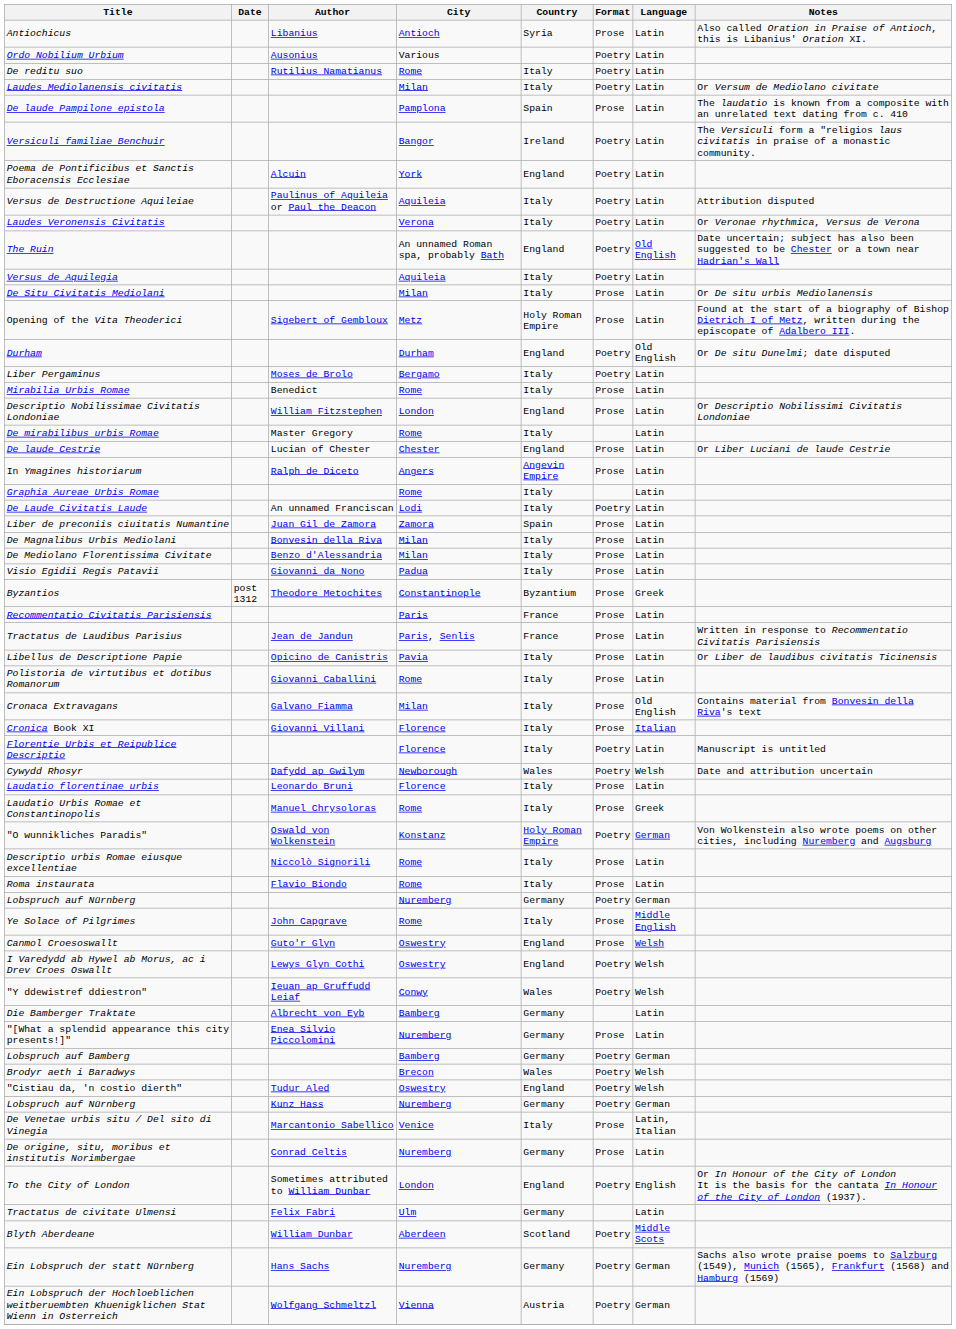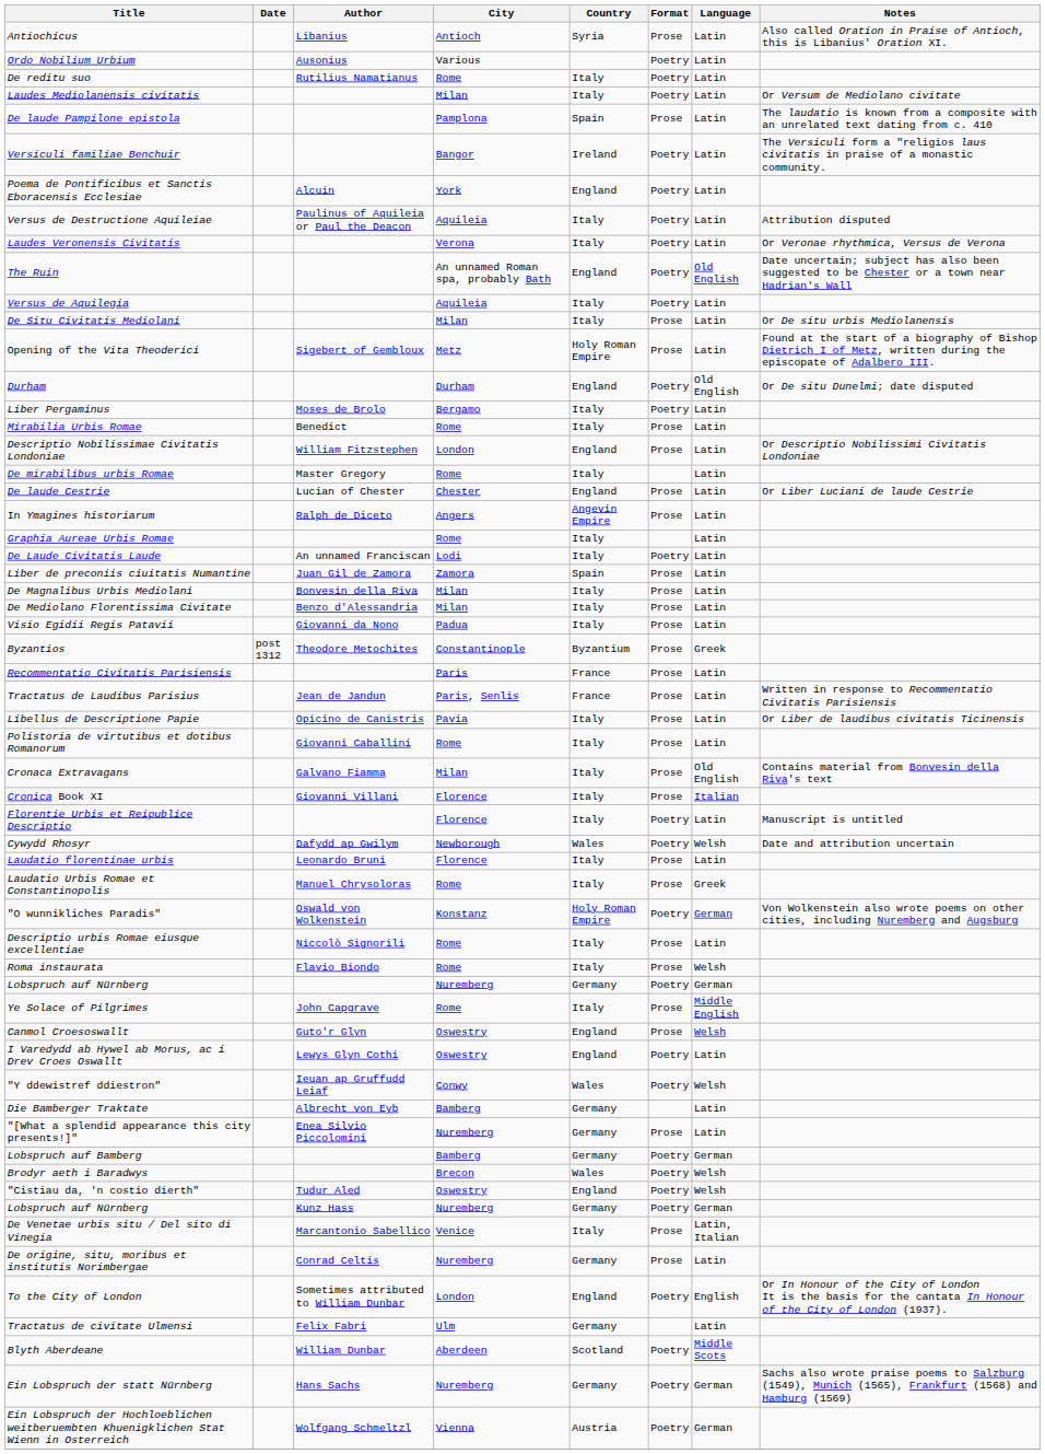 <table class="wikitable sortable plainrowheaders" style="margin-right: 0;">
 <tr>
 <th scope="col">Title</th>
 <th scope="col" data-sort-type="number">Date</th>
 <th scope="col">Author</th>
 <th scope="col">City</th>
 <th scope="col">Country</th>
 <th scope="col">Format</th>
 <th scope="col">Language</th>
 <th scope="col" class="unsortable">Notes</th>
 </tr>
 <tr>
 <td scope="row"><em>Antiochicus</em></td>
 <td></td>
 <td><a href='#'>Libanius</a></td>
 <td><a href='#'>Antioch</a></td>
 <td>Syria</td>
 <td>Prose</td>
 <td>Latin</td>
 <td>Also called <em>Oration in Praise of Antioch</em>, this is Libanius' <em>Oration</em> XI.</td>
 </tr>
 <tr>
 <td scope="row"><em><a href='#'>Ordo Nobilium Urbium</a></em></td>
 <td></td>
 <td><a href='#'>Ausonius</a></td>
 <td>Various</td>
 <td></td>
 <td>Poetry</td>
 <td>Latin</td>
 <td></td>
 </tr>
 <tr>
 <td><em>De reditu suo</em></td>
 <td></td>
 <td><a href='#'>Rutilius Namatianus</a></td>
 <td><a href='#'>Rome</a></td>
 <td>Italy</td>
 <td>Poetry</td>
 <td>Latin</td>
 <td></td>
 </tr>
 <tr>
 <td scope="row"><em><a href='#'>Laudes Mediolanensis civitatis</a></em></td>
 <td></td>
 <td></td>
 <td><a href='#'>Milan</a></td>
 <td>Italy</td>
 <td>Poetry</td>
 <td>Latin</td>
 <td>Or <em>Versum de Mediolano civitate</em></td>
 </tr>
 <tr>
 <td scope="row"><em><a href='#'>De laude Pampilone epistola</a></em></td>
 <td></td>
 <td></td>
 <td><a href='#'>Pamplona</a></td>
 <td>Spain</td>
 <td>Prose</td>
 <td>Latin</td>
 <td>The <em>laudatio</em> is known from a composite with an unrelated text dating from c. 410</td>
 </tr>
 <tr>
 <td scope="row"><em><a href='#'>Versiculi familiae Benchuir</a></em></td>
 <td></td>
 <td></td>
 <td><a href='#'>Bangor</a></td>
 <td>Ireland</td>
 <td>Poetry</td>
 <td>Latin</td>
 <td>The <em>Versiculi</em> form a "religios <em>laus civitatis</em> in praise of a monastic community.</td>
 </tr>
 <tr>
 <td scope="row"><em>Poema de Pontificibus et Sanctis Eboracensis Ecclesiae</em></td>
 <td></td>
 <td><a href='#'>Alcuin</a></td>
 <td><a href='#'>York</a></td>
 <td>England</td>
 <td>Poetry</td>
 <td>Latin</td>
 <td></td>
 </tr>
 <tr>
 <td scope="row"><em>Versus de Destructione Aquileiae</em></td>
 <td></td>
 <td><a href='#'>Paulinus of Aquileia</a> or <a href='#'>Paul the Deacon</a></td>
 <td><a href='#'>Aquileia</a></td>
 <td>Italy</td>
 <td>Poetry</td>
 <td>Latin</td>
 <td>Attribution disputed</td>
 </tr>
 <tr>
 <td scope="row"><em><a href='#'>Laudes Veronensis Civitatis</a></em></td>
 <td></td>
 <td></td>
 <td><a href='#'>Verona</a></td>
 <td>Italy</td>
 <td>Poetry</td>
 <td>Latin</td>
 <td>Or <em>Veronae rhythmica</em>, <em>Versus de Verona</em></td>
 </tr>
 <tr>
 <td scope="row"><em><a href='#'>The Ruin</a></em></td>
 <td></td>
 <td></td>
 <td>An unnamed Roman spa, probably <a href='#'>Bath</a></td>
 <td>England</td>
 <td>Poetry</td>
 <td><a href='#'>Old English</a></td>
 <td>Date uncertain; subject has also been suggested to be <a href='#'>Chester</a> or a town near <a href='#'>Hadrian's Wall</a></td>
 </tr>
 <tr>
 <td scope="row"><em><a href='#'>Versus de Aquilegia</a></em></td>
 <td></td>
 <td></td>
 <td><a href='#'>Aquileia</a></td>
 <td>Italy</td>
 <td>Poetry</td>
 <td>Latin</td>
 <td></td>
 </tr>
 <tr>
 <td scope="row"><em><a href='#'>De Situ Civitatis Mediolani</a></em></td>
 <td></td>
 <td></td>
 <td><a href='#'>Milan</a></td>
 <td>Italy</td>
 <td>Prose</td>
 <td>Latin</td>
 <td>Or <em>De situ urbis Mediolanensis</em></td>
 </tr>
 <tr>
 <td scope="row">Opening of the <em>Vita Theoderici</em></td>
 <td></td>
 <td><a href='#'>Sigebert of Gembloux</a></td>
 <td><a href='#'>Metz</a></td>
 <td>Holy Roman Empire</td>
 <td>Prose</td>
 <td>Latin</td>
 <td>Found at the start of a biography of Bishop <a href='#'>Dietrich I of Metz</a>, written during the episcopate of <a href='#'>Adalbero III</a>.</td>
 </tr>
 <tr>
 <td scope="row"><a href='#'><em>Durham</em></a></td>
 <td></td>
 <td></td>
 <td><a href='#'>Durham</a></td>
 <td>England</td>
 <td>Poetry</td>
 <td>Old English</td>
 <td>Or <em>De situ Dunelmi</em>; date disputed</td>
 </tr>
 <tr>
 <td scope="row"><em>Liber Pergaminus</em></td>
 <td></td>
 <td><a href='#'>Moses de Brolo</a></td>
 <td><a href='#'>Bergamo</a></td>
 <td>Italy</td>
 <td>Poetry</td>
 <td>Latin</td>
 <td></td>
 </tr>
 <tr>
 <td scope="row"><em><a href='#'>Mirabilia Urbis Romae</a></em></td>
 <td></td>
 <td>Benedict</td>
 <td><a href='#'>Rome</a></td>
 <td>Italy</td>
 <td>Prose</td>
 <td>Latin</td>
 <td></td>
 </tr>
 <tr>
 <td scope="row"><em>Descriptio Nobilissimae Civitatis Londoniae</em></td>
 <td></td>
 <td><a href='#'>William Fitzstephen</a></td>
 <td><a href='#'>London</a></td>
 <td>England</td>
 <td>Prose</td>
 <td>Latin</td>
 <td>Or <em>Descriptio Nobilissimi Civitatis Londoniae</em></td>
 </tr>
 <tr>
 <td scope="row"><em><a href='#'>De mirabilibus urbis Romae</a></em></td>
 <td></td>
 <td>Master Gregory</td>
 <td><a href='#'>Rome</a></td>
 <td>Italy</td>
 <td></td>
 <td>Latin</td>
 <td></td>
 </tr>
 <tr>
 <td scope="row"><em><a href='#'>De laude Cestrie</a></em></td>
 <td></td>
 <td>Lucian of Chester</td>
 <td><a href='#'>Chester</a></td>
 <td>England</td>
 <td>Prose</td>
 <td>Latin</td>
 <td>Or <em>Liber Luciani de laude Cestrie</em></td>
 </tr>
 <tr>
 <td scope="row">In <em>Ymagines historiarum</em></td>
 <td></td>
 <td><a href='#'>Ralph de Diceto</a></td>
 <td><a href='#'>Angers</a></td>
 <td><a href='#'>Angevin Empire</a></td>
 <td>Prose</td>
 <td>Latin</td>
 <td></td>
 </tr>
 <tr>
 <td scope="row"><em><a href='#'>Graphia Aureae Urbis Romae</a></em></td>
 <td></td>
 <td></td>
 <td><a href='#'>Rome</a></td>
 <td>Italy</td>
 <td></td>
 <td>Latin</td>
 <td></td>
 </tr>
 <tr>
 <td scope="row"><em><a href='#'>De Laude Civitatis Laude</a></em></td>
 <td></td>
 <td>An unnamed Franciscan</td>
 <td><a href='#'>Lodi</a></td>
 <td>Italy</td>
 <td>Poetry</td>
 <td>Latin</td>
 <td></td>
 </tr>
 <tr>
 <td scope="row"><em>Liber de preconiis ciuitatis Numantine</em></td>
 <td></td>
 <td><a href='#'>Juan Gil de Zamora</a></td>
 <td><a href='#'>Zamora</a></td>
 <td>Spain</td>
 <td>Prose</td>
 <td>Latin</td>
 <td></td>
 </tr>
 <tr>
 <td scope="row"><em>De Magnalibus Urbis Mediolani</em></td>
 <td></td>
 <td><a href='#'>Bonvesin della Riva</a></td>
 <td><a href='#'>Milan</a></td>
 <td>Italy</td>
 <td>Prose</td>
 <td>Latin</td>
 <td></td>
 </tr>
 <tr>
 <td scope="row"><em>De Mediolano Florentissima Civitate</em></td>
 <td></td>
 <td><a href='#'>Benzo d'Alessandria</a></td>
 <td><a href='#'>Milan</a></td>
 <td>Italy</td>
 <td>Prose</td>
 <td>Latin</td>
 <td></td>
 </tr>
 <tr>
 <td scope="row"><em>Visio Egidii Regis Patavii</em></td>
 <td></td>
 <td><a href='#'>Giovanni da Nono</a></td>
 <td><a href='#'>Padua</a></td>
 <td>Italy</td>
 <td>Prose</td>
 <td>Latin</td>
 <td></td>
 </tr>
 <tr>
 <td><em>Byzantios</em></td>
 <td>post 1312</td>
 <td><a href='#'>Theodore Metochites</a></td>
 <td><a href='#'>Constantinople</a></td>
 <td>Byzantium</td>
 <td>Prose</td>
 <td>Greek</td>
 <td></td>
 </tr>
 <tr>
 <td scope="row"><em><a href='#'>Recommentatio Civitatis Parisiensis</a></em></td>
 <td></td>
 <td></td>
 <td><a href='#'>Paris</a></td>
 <td>France</td>
 <td>Prose</td>
 <td>Latin</td>
 <td></td>
 </tr>
 <tr>
 <td scope="row"><em>Tractatus de Laudibus Parisius</em></td>
 <td></td>
 <td><a href='#'>Jean de Jandun</a></td>
 <td><a href='#'>Paris</a>, <a href='#'>Senlis</a></td>
 <td>France</td>
 <td>Prose</td>
 <td>Latin</td>
 <td>Written in response to <em>Recommentatio Civitatis Parisiensis</em></td>
 </tr>
 <tr>
 <td scope="row"><em>Libellus de Descriptione Papie</em></td>
 <td></td>
 <td><a href='#'>Opicino de Canistris</a></td>
 <td><a href='#'>Pavia</a></td>
 <td>Italy</td>
 <td>Prose</td>
 <td>Latin</td>
 <td>Or <em>Liber de laudibus civitatis Ticinensis</em></td>
 </tr>
 <tr>
 <td scope="row"><em>Polistoria de virtutibus et dotibus Romanorum</em></td>
 <td></td>
 <td><a href='#'>Giovanni Caballini</a></td>
 <td><a href='#'>Rome</a></td>
 <td>Italy</td>
 <td>Prose</td>
 <td>Latin</td>
 <td></td>
 </tr>
 <tr>
 <td scope="row"><em>Cronaca Extravagans</em></td>
 <td></td>
 <td><a href='#'>Galvano Fiamma</a></td>
 <td><a href='#'>Milan</a></td>
 <td>Italy</td>
 <td>Prose</td>
 <td>Old English</td>
 <td>Contains material from <a href='#'>Bonvesin della Riva</a>'s text</td>
 </tr>
 <tr>
 <td scope="row"><em><a href='#'>Cronica</a></em> Book XI</td>
 <td></td>
 <td><a href='#'>Giovanni Villani</a></td>
 <td><a href='#'>Florence</a></td>
 <td>Italy</td>
 <td>Prose</td>
 <td><a href='#'>Italian</a></td>
 <td></td>
 </tr>
 <tr>
 <td scope="row"><em><a href='#'>Florentie Urbis et Reipublice Descriptio</a></em></td>
 <td></td>
 <td></td>
 <td><a href='#'>Florence</a></td>
 <td>Italy</td>
 <td>Poetry</td>
 <td>Latin</td>
 <td>Manuscript is untitled</td>
 </tr>
 <tr>
 <td scope="row"><em>Cywydd Rhosyr</em></td>
 <td></td>
 <td><a href='#'>Dafydd ap Gwilym</a></td>
 <td><a href='#'>Newborough</a></td>
 <td>Wales</td>
 <td>Poetry</td>
 <td>Welsh</td>
 <td>Date and attribution uncertain</td>
 </tr>
 <tr>
 <td scope="row"><em><a href='#'>Laudatio florentinae urbis</a></em></td>
 <td></td>
 <td><a href='#'>Leonardo Bruni</a></td>
 <td><a href='#'>Florence</a></td>
 <td>Italy</td>
 <td>Prose</td>
 <td>Latin</td>
 <td></td>
 </tr>
 <tr>
 <td scope="row"><em>Laudatio Urbis Romae et Constantinopolis</em></td>
 <td></td>
 <td><a href='#'>Manuel Chrysoloras</a></td>
 <td><a href='#'>Rome</a></td>
 <td>Italy</td>
 <td>Prose</td>
 <td>Greek</td>
 <td></td>
 </tr>
 <tr>
 <td scope="row">"O wunnikliches Paradis"</td>
 <td></td>
 <td><a href='#'>Oswald von Wolkenstein</a></td>
 <td><a href='#'>Konstanz</a></td>
 <td><a href='#'>Holy Roman Empire</a></td>
 <td>Poetry</td>
 <td><a href='#'>German</a></td>
 <td>Von Wolkenstein also wrote poems on other cities, including <a href='#'>Nuremberg</a> and <a href='#'>Augsburg</a></td>
 </tr>
 <tr>
 <td scope="row"><em>Descriptio urbis Romae eiusque excellentiae</em></td>
 <td></td>
 <td><a href='#'>Niccolò Signorili</a></td>
 <td><a href='#'>Rome</a></td>
 <td>Italy</td>
 <td>Prose</td>
 <td>Latin</td>
 <td></td>
 </tr>
 <tr>
 <td scope="row"><em>Roma instaurata</em></td>
 <td></td>
 <td><a href='#'>Flavio Biondo</a></td>
 <td><a href='#'>Rome</a></td>
 <td>Italy</td>
 <td>Prose</td>
-<td>Latin</td>
+<td>Welsh</td>
 <td></td>
 </tr>
 <tr>
 <td scope="row"><em>Lobspruch auf Nürnberg</em></td>
 <td></td>
 <td></td>
 <td><a href='#'>Nuremberg</a></td>
 <td>Germany</td>
 <td>Poetry</td>
 <td>German</td>
 <td></td>
 </tr>
 <tr>
 <td scope="row"><em>Ye Solace of Pilgrimes</em></td>
 <td></td>
 <td><a href='#'>John Capgrave</a></td>
 <td><a href='#'>Rome</a></td>
 <td>Italy</td>
 <td>Prose</td>
 <td><a href='#'>Middle English</a></td>
 <td></td>
 </tr>
 <tr>
 <td scope="row"><em>Canmol Croesoswallt</em></td>
 <td></td>
 <td><a href='#'>Guto'r Glyn</a></td>
 <td><a href='#'>Oswestry</a></td>
 <td>England</td>
 <td>Prose</td>
 <td><a href='#'>Welsh</a></td>
 <td></td>
 </tr>
 <tr>
 <td scope="row"><em>I Varedydd ab Hywel ab Morus, ac i Drev Croes Oswallt</em></td>
 <td></td>
 <td><a href='#'>Lewys Glyn Cothi</a></td>
 <td><a href='#'>Oswestry</a></td>
 <td>England</td>
 <td>Poetry</td>
-<td>Welsh</td>
+<td>Latin</td>
 <td></td>
 </tr>
 <tr>
 <td scope="row">"Y ddewistref ddiestron"</td>
 <td></td>
 <td><a href='#'>Ieuan ap Gruffudd Leiaf</a></td>
 <td><a href='#'>Conwy</a></td>
 <td>Wales</td>
 <td>Poetry</td>
 <td>Welsh</td>
 <td></td>
 </tr>
 <tr>
 <td scope="row"><em>Die Bamberger Traktate</em></td>
 <td></td>
 <td><a href='#'>Albrecht von Eyb</a></td>
 <td><a href='#'>Bamberg</a></td>
 <td>Germany</td>
 <td></td>
 <td>Latin</td>
 <td></td>
 </tr>
 <tr>
 <td scope="row">"[What a splendid appearance this city presents!]"</td>
 <td></td>
 <td><a href='#'>Enea Silvio Piccolomini</a></td>
 <td><a href='#'>Nuremberg</a></td>
 <td>Germany</td>
 <td>Prose</td>
 <td>Latin</td>
 <td></td>
 </tr>
 <tr>
 <td scope="row"><em>Lobspruch auf Bamberg</em></td>
 <td></td>
 <td></td>
 <td><a href='#'>Bamberg</a></td>
 <td>Germany</td>
 <td>Poetry</td>
 <td>German</td>
 <td></td>
 </tr>
 <tr>
 <td scope="row"><em>Brodyr aeth i Baradwys</em></td>
 <td></td>
 <td></td>
 <td><a href='#'>Brecon</a></td>
 <td>Wales</td>
 <td>Poetry</td>
 <td>Welsh</td>
 <td></td>
 </tr>
 <tr>
 <td scope="row">"Cistiau da, 'n costio dierth"</td>
 <td></td>
 <td><a href='#'>Tudur Aled</a></td>
 <td><a href='#'>Oswestry</a></td>
 <td>England</td>
 <td>Poetry</td>
 <td>Welsh</td>
 <td></td>
 </tr>
 <tr>
 <td scope="row"><em>Lobspruch auf Nürnberg</em></td>
 <td></td>
 <td><a href='#'>Kunz Hass</a></td>
 <td><a href='#'>Nuremberg</a></td>
 <td>Germany</td>
 <td>Poetry</td>
 <td>German</td>
 <td></td>
 </tr>
 <tr>
 <td scope="row"><em>De Venetae urbis situ / Del sito di Vinegia</em></td>
 <td></td>
 <td><a href='#'>Marcantonio Sabellico</a></td>
 <td><a href='#'>Venice</a></td>
 <td>Italy</td>
 <td>Prose</td>
 <td>Latin, Italian</td>
 <td></td>
 </tr>
 <tr>
 <td scope="row"><em>De origine, situ, moribus et institutis Norimbergae</em></td>
 <td></td>
 <td><a href='#'>Conrad Celtis</a></td>
 <td><a href='#'>Nuremberg</a></td>
 <td>Germany</td>
 <td>Prose</td>
 <td>Latin</td>
 <td></td>
 </tr>
 <tr>
 <td scope="row"><em>To the City of London</em></td>
 <td></td>
 <td>Sometimes attributed to <a href='#'>William Dunbar</a></td>
 <td><a href='#'>London</a></td>
 <td>England</td>
 <td>Poetry</td>
 <td>English</td>
 <td>Or <em>In Honour of the City of London</em><br>It is the basis for the cantata <em><a href='#'>In Honour of the City of London</a></em> (1937).</td>
 </tr>
 <tr>
 <td scope="row"><em>Tractatus de civitate Ulmensi</em></td>
 <td></td>
 <td><a href='#'>Felix Fabri</a></td>
 <td><a href='#'>Ulm</a></td>
 <td>Germany</td>
 <td></td>
 <td>Latin</td>
 <td></td>
 </tr>
 <tr>
 <td scope="row"><em>Blyth Aberdeane</em></td>
 <td></td>
 <td><a href='#'>William Dunbar</a></td>
 <td><a href='#'>Aberdeen</a></td>
 <td>Scotland</td>
 <td>Poetry</td>
 <td><a href='#'>Middle Scots</a></td>
 <td></td>
 </tr>
 <tr>
 <td scope="row"><em>Ein Lobspruch der statt Nürnberg</em></td>
 <td></td>
 <td><a href='#'>Hans Sachs</a></td>
 <td><a href='#'>Nuremberg</a></td>
 <td>Germany</td>
 <td>Poetry</td>
 <td>German</td>
 <td>Sachs also wrote praise poems to <a href='#'>Salzburg</a> (1549), <a href='#'>Munich</a> (1565), <a href='#'>Frankfurt</a> (1568) and <a href='#'>Hamburg</a> (1569)</td>
 </tr>
 <tr>
 <td scope="row"><em>Ein Lobspruch der Hochloeblichen weitberuembten Khuenigklichen Stat Wienn in Osterreich</em></td>
 <td></td>
 <td><a href='#'>Wolfgang Schmeltzl</a></td>
 <td><a href='#'>Vienna</a></td>
 <td>Austria</td>
 <td>Poetry</td>
 <td>German</td>
 <td></td>
 </tr>
 <tr>
 </tr>
 </table>
